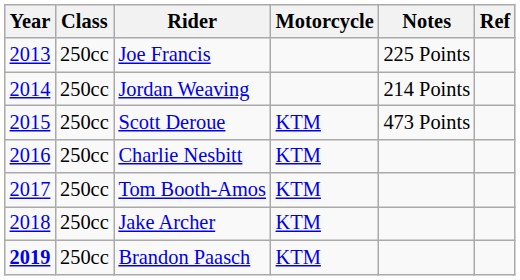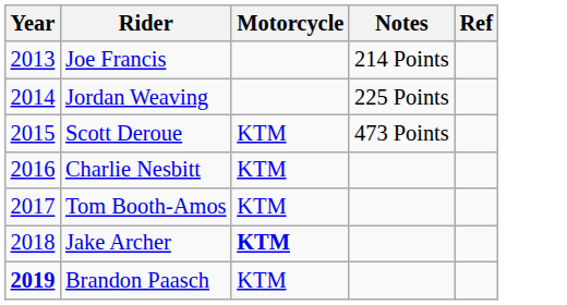 <table class="wikitable" style="font-size: 85%">
 <tr>
 <th>Year</th>
-<th>Class</th>
 <th>Rider</th>
 <th>Motorcycle</th>
 <th>Notes</th>
 <th>Ref</th>
 </tr>
 <tr>
 <td><a href='#'>2013</a></td>
-<td>250cc</td>
 <td><a href='#'>Joe Francis</a></td>
+<td></td>
+<td>214 Points</td>
+<td></td>
+</tr>
+<tr>
+<td><a href='#'>2014</a></td>
+<td><a href='#'>Jordan Weaving</a></td>
 <td></td>
 <td>225 Points</td>
 <td></td>
 </tr>
 <tr>
-<td><a href='#'>2014</a></td>
-<td>250cc</td>
-<td><a href='#'>Jordan Weaving</a></td>
-<td></td>
-<td>214 Points</td>
-<td></td>
-</tr>
-<tr>
 <td><a href='#'>2015</a></td>
-<td>250cc</td>
 <td><a href='#'>Scott Deroue</a></td>
 <td><a href='#'>KTM</a></td>
 <td>473 Points</td>
 <td></td>
 </tr>
 <tr>
 <td><a href='#'>2016</a></td>
-<td>250cc</td>
 <td><a href='#'>Charlie Nesbitt</a></td>
 <td><a href='#'>KTM</a></td>
 <td></td>
 <td></td>
 </tr>
 <tr>
 <td><a href='#'>2017</a></td>
-<td>250cc</td>
 <td><a href='#'>Tom Booth-Amos</a></td>
 <td><a href='#'>KTM</a></td>
 <td></td>
 <td></td>
 </tr>
 <tr>
 <td><a href='#'>2018</a></td>
-<td>250cc</td>
 <td><a href='#'>Jake Archer</a></td>
-<td><a href='#'>KTM</a></td>
+<td><strong><a href='#'>KTM</a></strong></td>
 <td></td>
 <td></td>
 </tr>
 <tr>
 <td><strong><a href='#'>2019</a></strong></td>
-<td>250cc</td>
 <td><a href='#'>Brandon Paasch</a></td>
 <td><a href='#'>KTM</a></td>
 <td></td>
 <td></td>
 </tr>
 </table>
